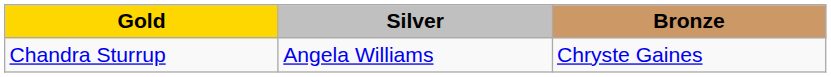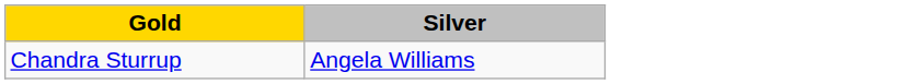 <table class="wikitable" style="text-align:left">
 <tr align="center">
 <td width=200 bgcolor=gold><strong>Gold</strong></td>
 <td width=200 bgcolor=silver><strong>Silver</strong></td>
-<td width=200 bgcolor=CC9966><strong>Bronze</strong></td>
 </tr>
 <tr>
 <td><a href='#'>Chandra Sturrup</a><br><em></em></td>
 <td><a href='#'>Angela Williams</a><br><em></em></td>
-<td><a href='#'>Chryste Gaines</a><br><em></em></td>
 </tr>
 </table>
